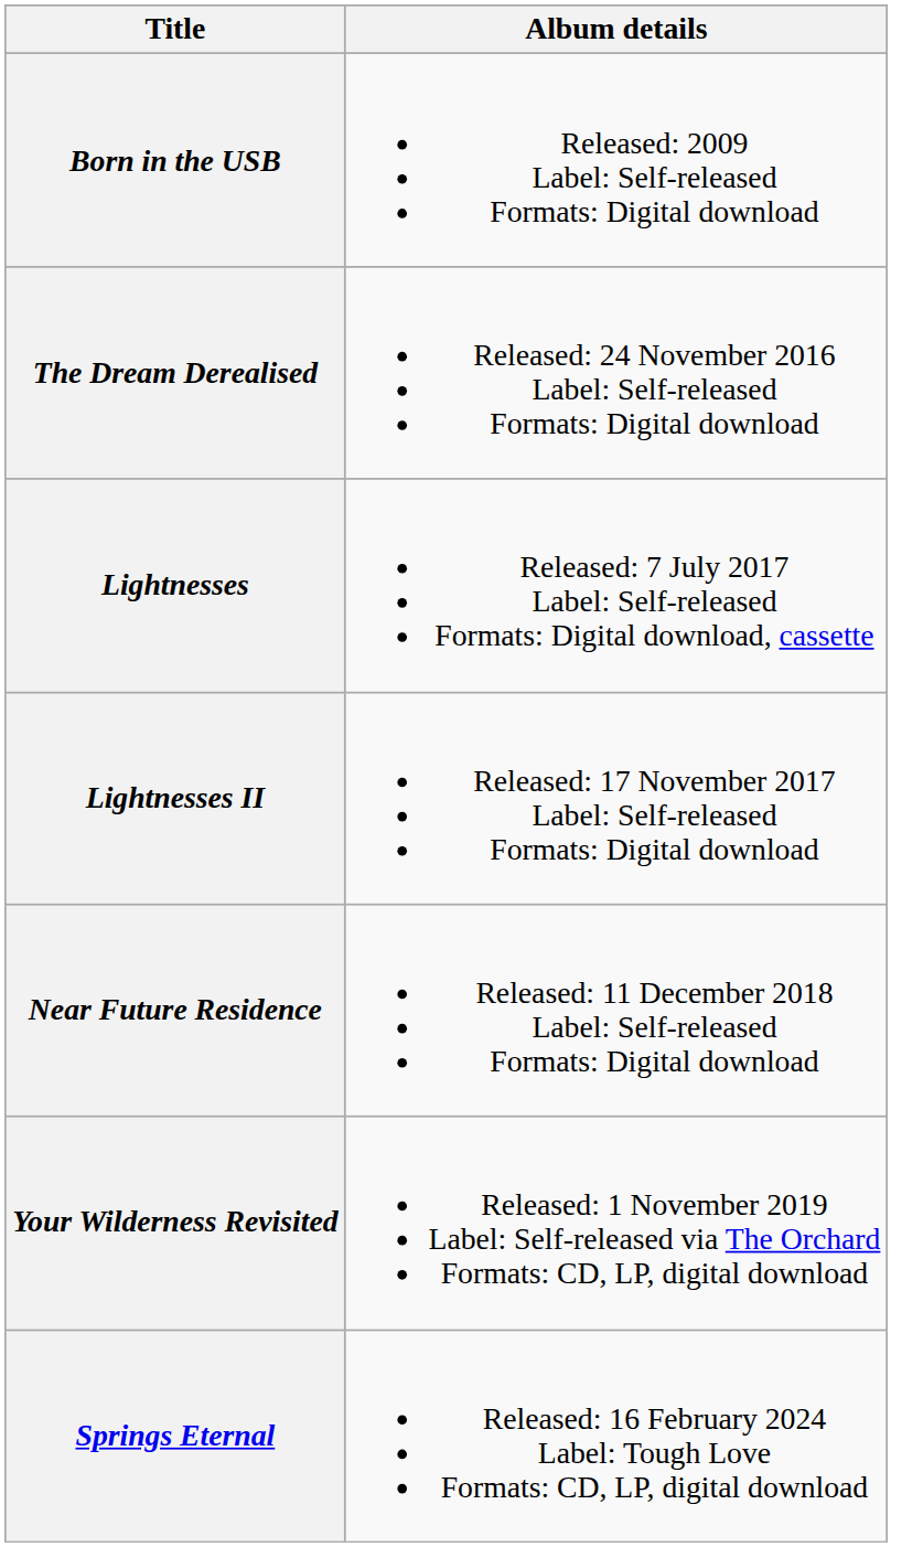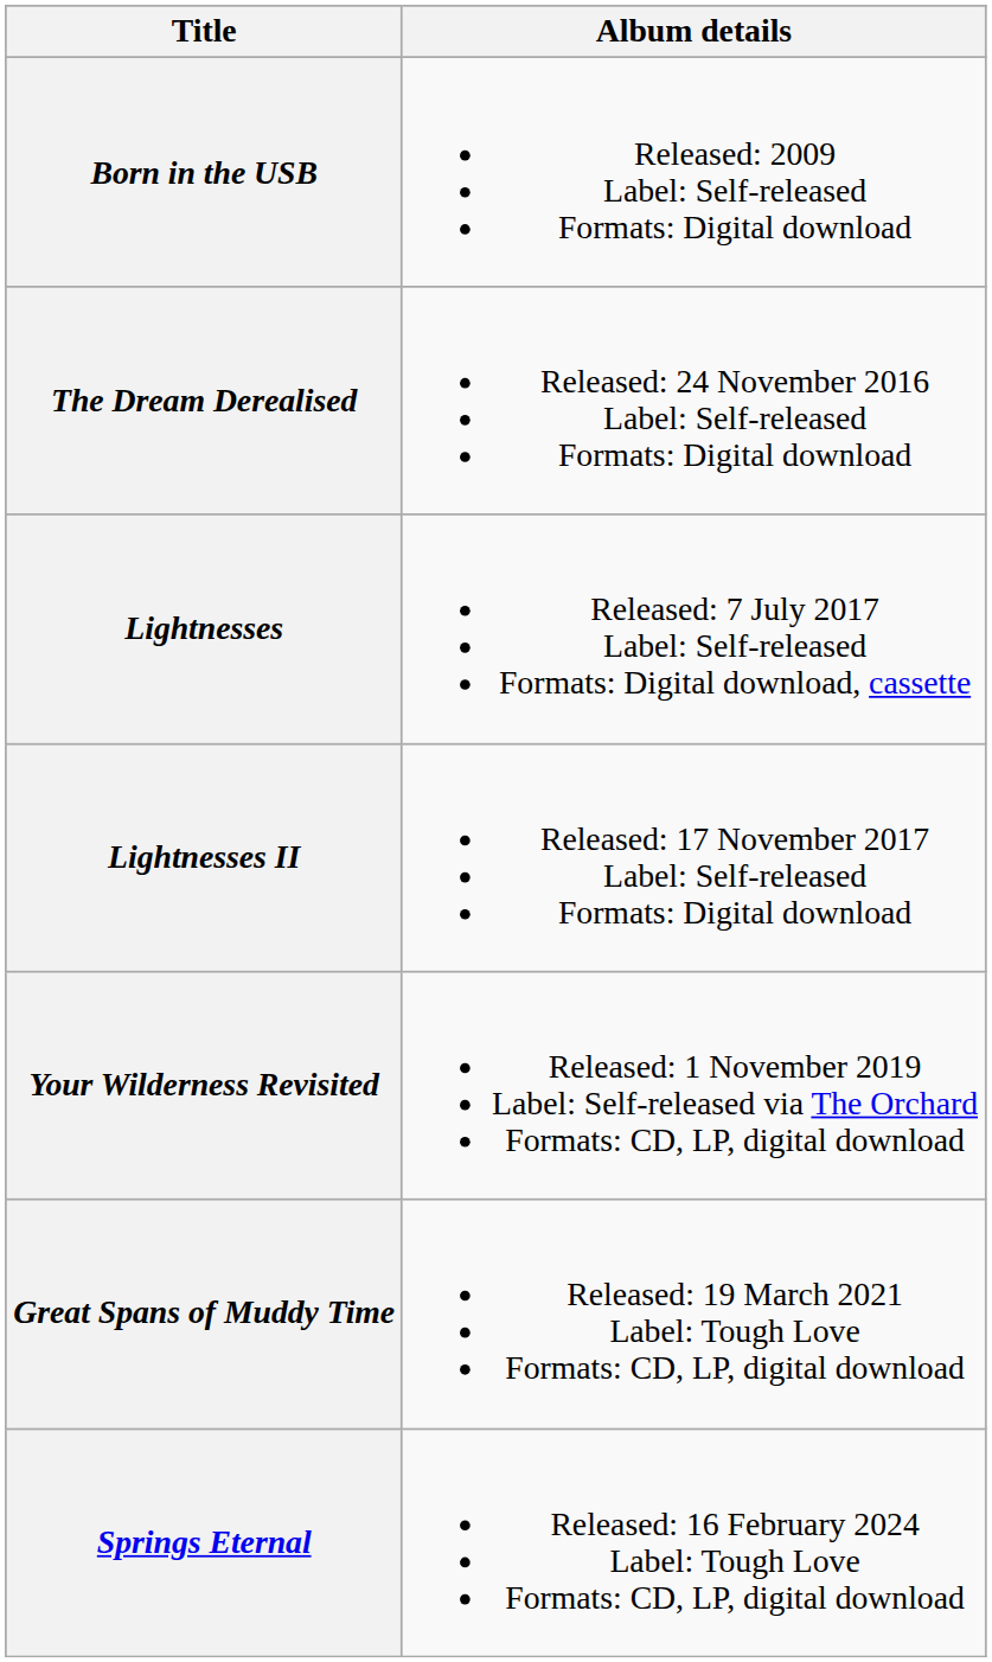 <table class="wikitable plainrowheaders" style="text-align:center;">
 <tr>
 <th scope="col">Title</th>
 <th scope="col">Album details</th>
 </tr>
 <tr>
 <th scope="row"><em>Born in the USB</em></th>
 <td><br><ul><li>Released: 2009</li><li>Label: Self-released</li><li>Formats: Digital download</li></ul></td>
 </tr>
 <tr>
 <th scope="row"><em>The Dream Derealised</em></th>
 <td><br><ul><li>Released: 24 November 2016</li><li>Label: Self-released</li><li>Formats: Digital download</li></ul></td>
 </tr>
 <tr>
 <th scope="row"><em>Lightnesses</em></th>
 <td><br><ul><li>Released: 7 July 2017</li><li>Label: Self-released</li><li>Formats: Digital download, <a href='#'>cassette</a></li></ul></td>
 </tr>
 <tr>
 <th scope="row"><em>Lightnesses II</em></th>
 <td><br><ul><li>Released: 17 November 2017</li><li>Label: Self-released</li><li>Formats: Digital download</li></ul></td>
 </tr>
 <tr>
-<th scope="row"><em>Near Future Residence</em></th>
-<td><br><ul><li>Released: 11 December 2018</li><li>Label: Self-released</li><li>Formats: Digital download</li></ul></td>
+<th scope="row"><em>Your Wilderness Revisited</em></th>
+<td><br><ul><li>Released: 1 November 2019</li><li>Label: Self-released via <a href='#'>The Orchard</a></li><li>Formats: CD, LP, digital download</li></ul></td>
 </tr>
 <tr>
-<th scope="row"><em>Your Wilderness Revisited</em></th>
-<td><br><ul><li>Released: 1 November 2019</li><li>Label: Self-released via <a href='#'>The Orchard</a></li><li>Formats: CD, LP, digital download</li></ul></td>
+<th scope="row"><em>Great Spans of Muddy Time</em></th>
+<td><br><ul><li>Released: 19 March 2021</li><li>Label: Tough Love</li><li>Formats: CD, LP, digital download</li></ul></td>
 </tr>
 <tr>
 <th scope="row"><em><a href='#'>Springs Eternal</a></em></th>
 <td><br><ul><li>Released: 16 February 2024</li><li>Label: Tough Love</li><li>Formats: CD, LP, digital download</li></ul></td>
 </tr>
 </table>
